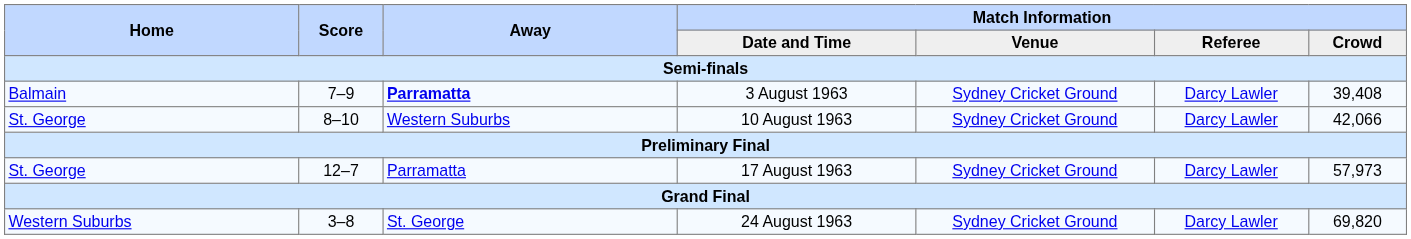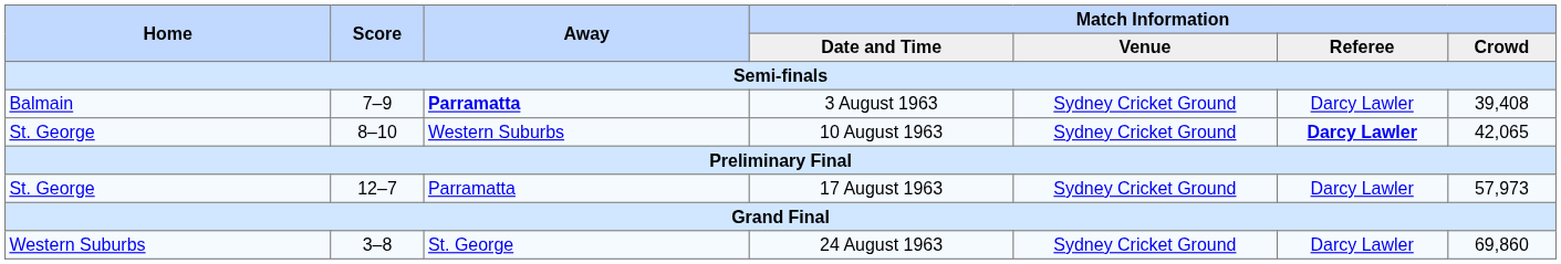 <table border=1 style="border-collapse:collapse; font-size:90%; text-align:center;" cellpadding=3 cellspacing=0 width=100%>
 <tr bgcolor=#C1D8FF>
 <th rowspan=2 width=21%>Home</th>
 <th rowspan=2 width=6%>Score</th>
 <th rowspan=2 width=21%>Away</th>
 <th colspan=6>Match Information</th>
 </tr>
 <tr bgcolor=#EFEFEF>
 <th width=17%>Date and Time</th>
 <th width=17%>Venue</th>
 <th width=11%>Referee</th>
 <th width=7%>Crowd</th>
 </tr>
 <tr bgcolor="#D0E7FF">
 <td colspan=7><strong>Semi-finals</strong></td>
 </tr>
 <tr bgcolor=#F5FAFF>
 <td align=left> <a href='#'>Balmain</a></td>
 <td>7–9</td>
 <td align=left><strong> <a href='#'>Parramatta</a></strong></td>
 <td>3 August 1963</td>
 <td><a href='#'>Sydney Cricket Ground</a></td>
 <td><a href='#'>Darcy Lawler</a></td>
 <td>39,408</td>
 </tr>
 <tr bgcolor=#F5FAFF>
 <td align=left> <a href='#'>St. George</a></td>
 <td>8–10</td>
 <td align=left> <a href='#'>Western Suburbs</a></td>
 <td>10 August 1963</td>
 <td><a href='#'>Sydney Cricket Ground</a></td>
-<td><a href='#'>Darcy Lawler</a></td>
-<td>42,066</td>
+<td><strong><a href='#'>Darcy Lawler</a></strong></td>
+<td>42,065</td>
 </tr>
 <tr bgcolor="#D0E7FF">
 <td colspan=7><strong>Preliminary Final</strong></td>
 </tr>
 <tr bgcolor=#F5FAFF>
 <td align=left> <a href='#'>St. George</a></td>
 <td>12–7</td>
 <td align=left> <a href='#'>Parramatta</a></td>
 <td>17 August 1963</td>
 <td><a href='#'>Sydney Cricket Ground</a></td>
 <td><a href='#'>Darcy Lawler</a></td>
 <td>57,973</td>
 </tr>
 <tr bgcolor="#D0E7FF">
 <td colspan=7><strong>Grand Final</strong></td>
 </tr>
 <tr bgcolor=#F5FAFF>
 <td align=left> <a href='#'>Western Suburbs</a></td>
 <td>3–8</td>
 <td align=left> <a href='#'>St. George</a></td>
 <td>24 August 1963</td>
 <td><a href='#'>Sydney Cricket Ground</a></td>
 <td><a href='#'>Darcy Lawler</a></td>
-<td>69,820</td>
+<td>69,860</td>
 </tr>
 </table>
